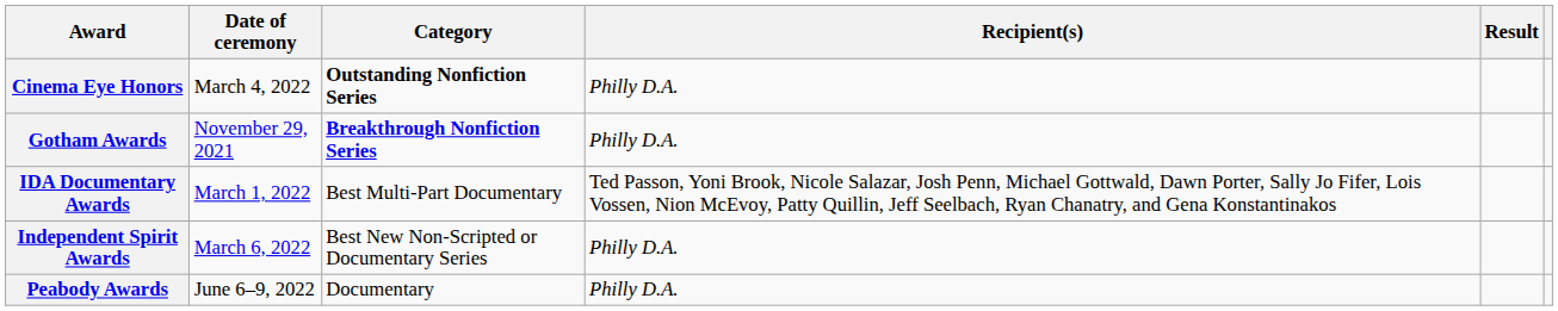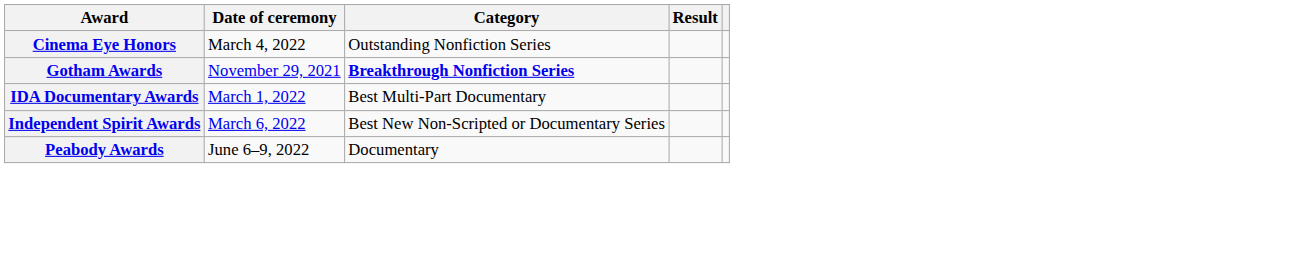 <table class="wikitable plainrowheaders sortable">
 <tr>
 <th scope="col">Award</th>
 <th scope="col">Date of ceremony</th>
 <th scope="col">Category</th>
-<th scope="col">Recipient(s)</th>
 <th scope="col">Result</th>
 <th scope="col" class="unsortable"></th>
 </tr>
 <tr>
 <th scope="row"><a href='#'>Cinema Eye Honors</a></th>
 <td>March 4, 2022</td>
-<td><strong>Outstanding Nonfiction Series</strong></td>
-<td><em>Philly D.A.</em></td>
+<td>Outstanding Nonfiction Series</td>
 <td></td>
 <td style="text-align:center;"></td>
 </tr>
 <tr>
 <th scope="row"><a href='#'>Gotham Awards</a></th>
 <td><a href='#'>November 29, 2021</a></td>
 <td><strong><a href='#'>Breakthrough Nonfiction Series</a></strong></td>
-<td><em>Philly D.A.</em></td>
 <td></td>
 <td style="text-align:center;"></td>
 </tr>
 <tr>
 <th scope="row"><a href='#'>IDA Documentary Awards</a></th>
 <td><a href='#'>March 1, 2022</a></td>
 <td>Best Multi-Part Documentary</td>
-<td>Ted Passon, Yoni Brook, Nicole Salazar, Josh Penn, Michael Gottwald, Dawn Porter, Sally Jo Fifer, Lois Vossen, Nion McEvoy, Patty Quillin, Jeff Seelbach, Ryan Chanatry, and Gena Konstantinakos</td>
 <td></td>
 <td style="text-align:center;"></td>
 </tr>
 <tr>
 <th scope="row"><a href='#'>Independent Spirit Awards</a></th>
 <td><a href='#'>March 6, 2022</a></td>
 <td>Best New Non-Scripted or Documentary Series</td>
-<td><em>Philly D.A.</em></td>
 <td></td>
 <td style="text-align:center;"></td>
 </tr>
 <tr>
 <th scope="row"><a href='#'>Peabody Awards</a></th>
 <td>June 6–9, 2022</td>
 <td>Documentary</td>
-<td><em>Philly D.A.</em></td>
 <td></td>
 <td style="text-align:center;"></td>
 </tr>
 </table>
